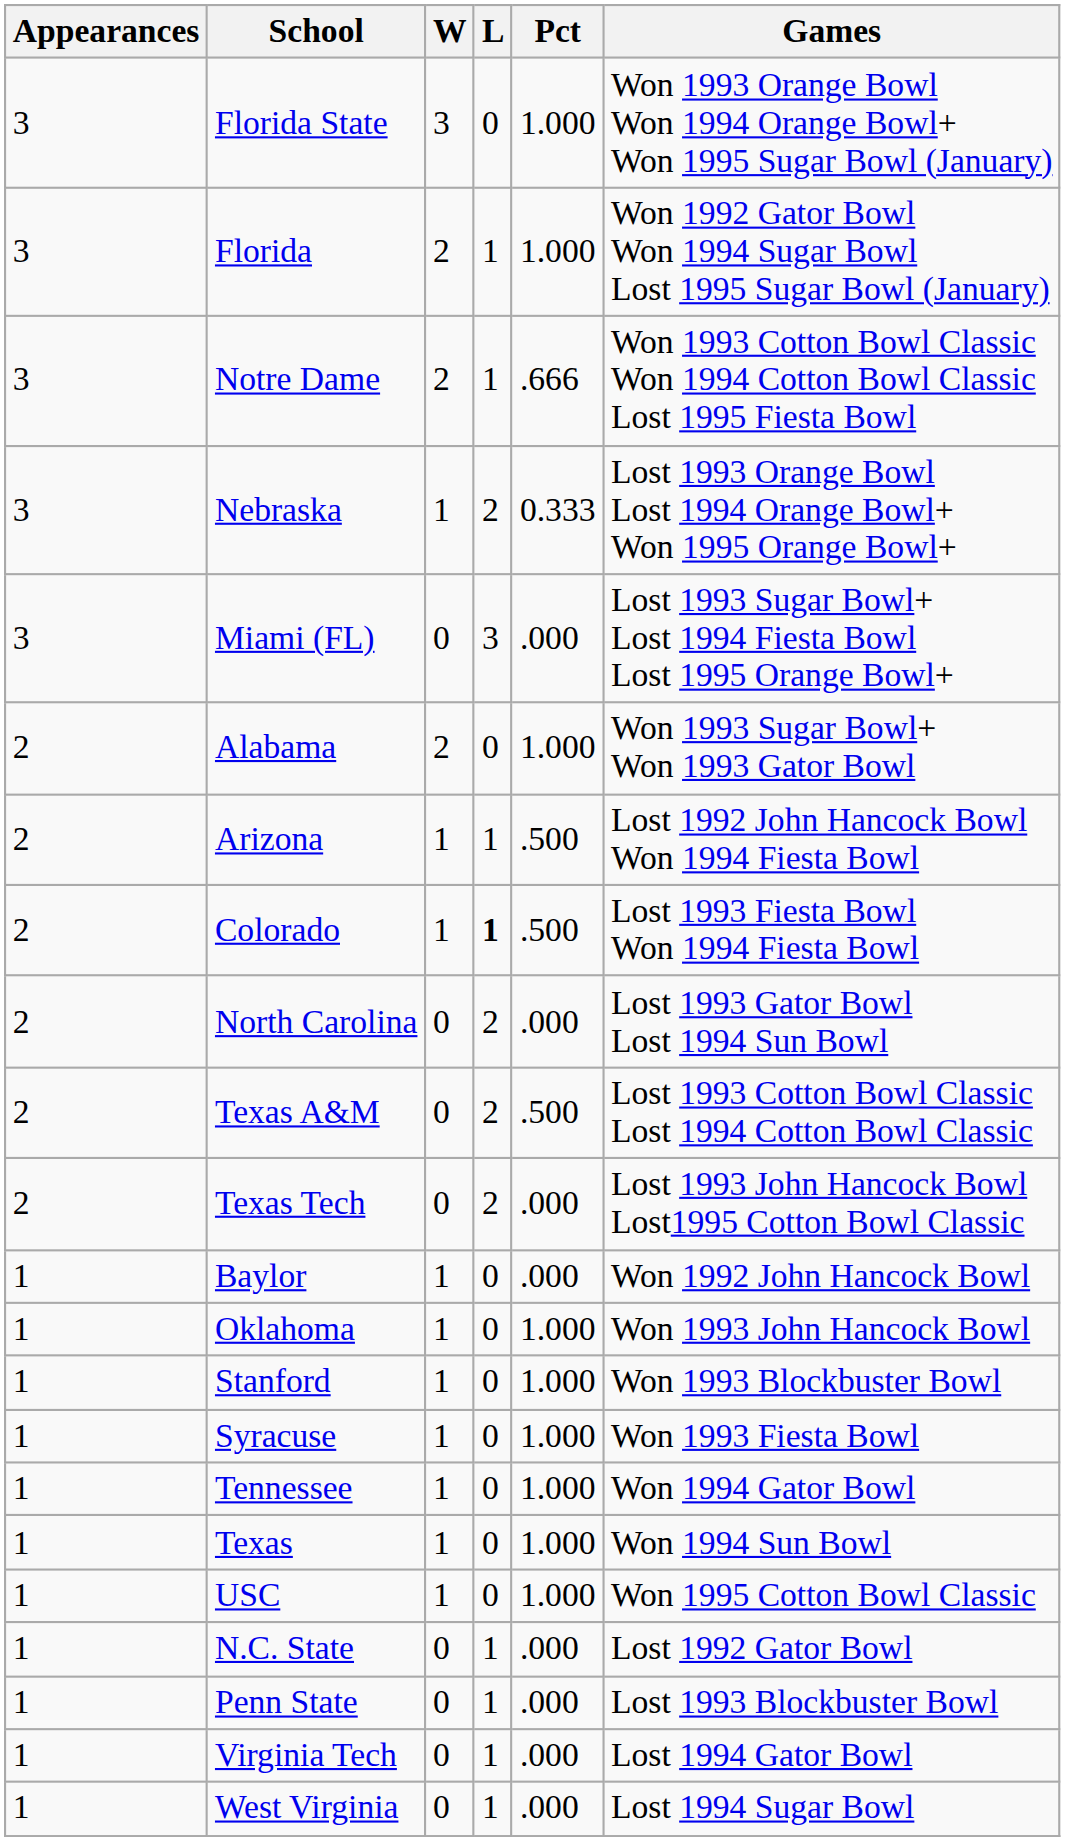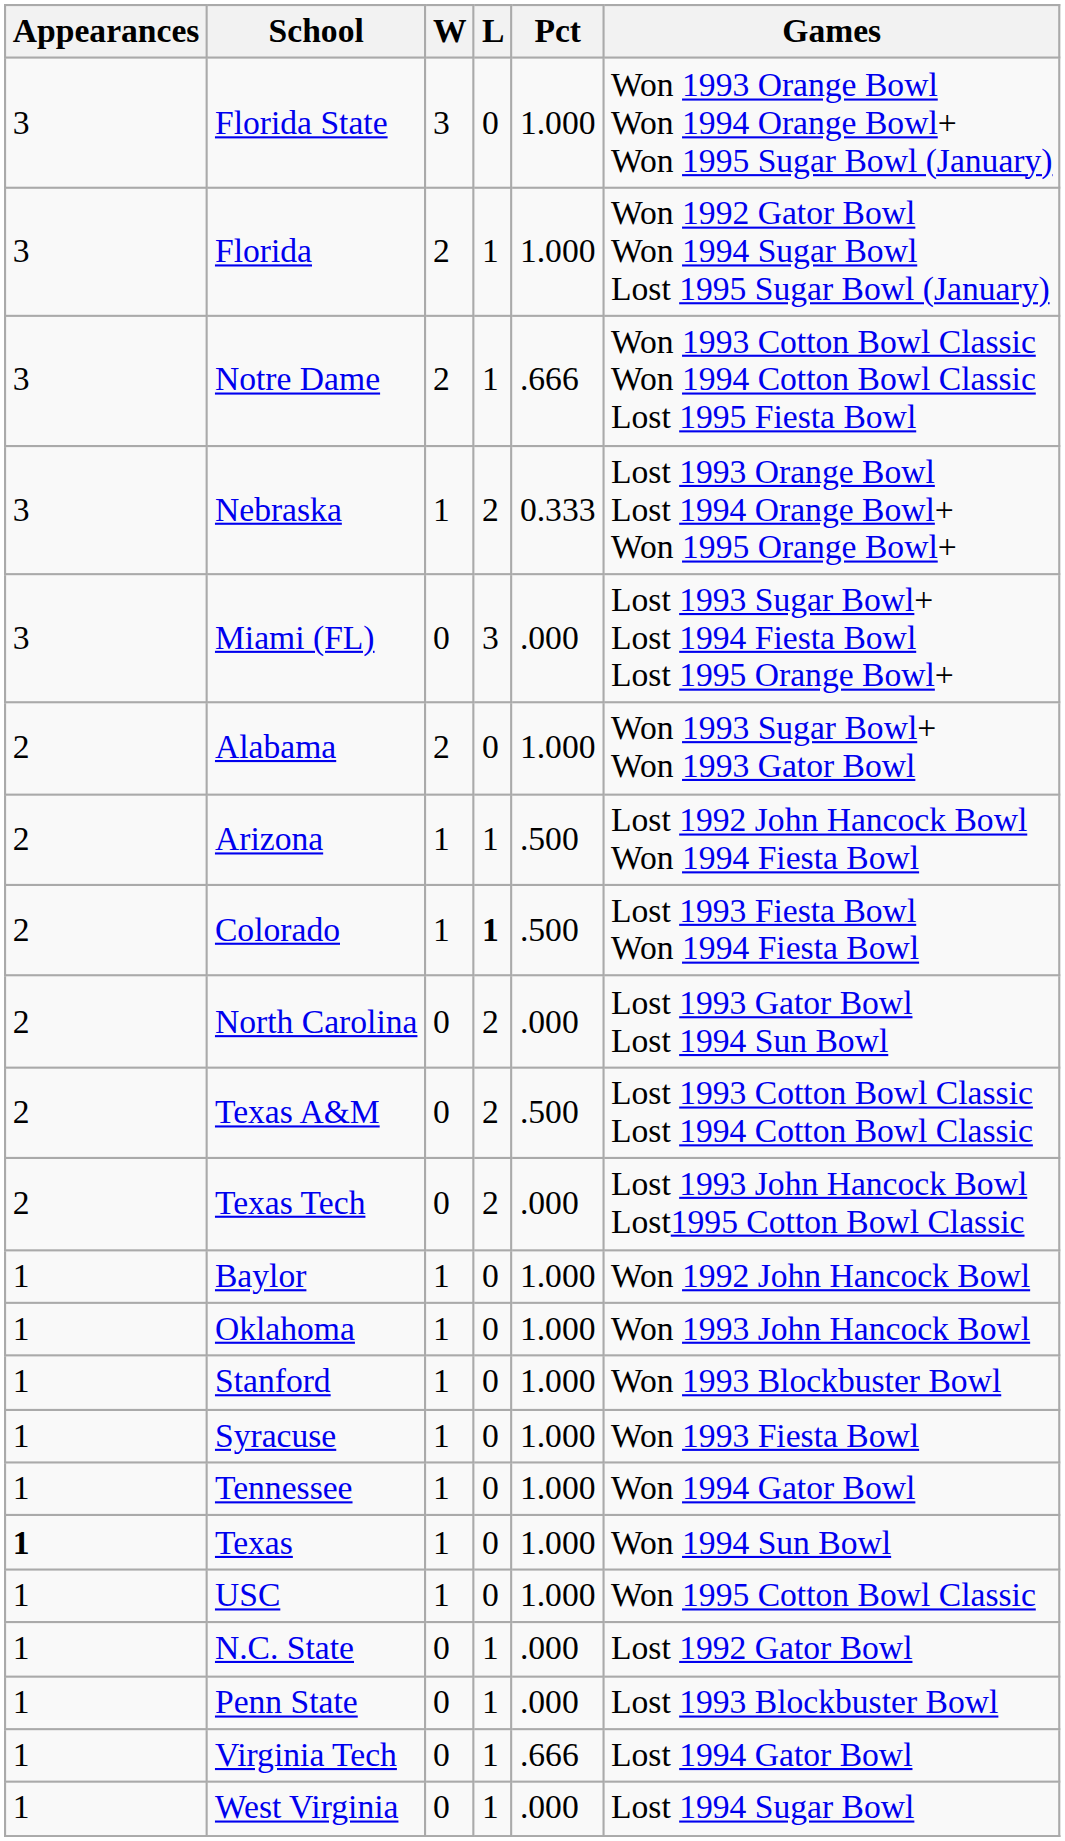 <table class="wikitable sortable">
 <tr>
 <th>Appearances</th>
 <th>School</th>
 <th>W</th>
 <th>L</th>
 <th>Pct</th>
 <th ! class="unsortable">Games</th>
 </tr>
 <tr>
 <td>3</td>
 <td><a href='#'>Florida State</a></td>
 <td>3</td>
 <td>0</td>
 <td>1.000</td>
 <td>Won <a href='#'>1993 Orange Bowl</a><br>Won <a href='#'>1994 Orange Bowl</a>+<br>Won <a href='#'>1995 Sugar Bowl (January)</a></td>
 </tr>
 <tr>
 <td>3</td>
 <td><a href='#'>Florida</a></td>
 <td>2</td>
 <td>1</td>
 <td>1.000</td>
 <td>Won <a href='#'>1992 Gator Bowl</a><br>Won <a href='#'>1994 Sugar Bowl</a><br>Lost <a href='#'>1995 Sugar Bowl (January)</a></td>
 </tr>
 <tr>
 <td>3</td>
 <td><a href='#'>Notre Dame</a></td>
 <td>2</td>
 <td>1</td>
 <td>.666</td>
 <td>Won <a href='#'>1993 Cotton Bowl Classic</a><br>Won <a href='#'>1994 Cotton Bowl Classic</a><br>Lost <a href='#'>1995 Fiesta Bowl</a></td>
 </tr>
 <tr>
 <td>3</td>
 <td><a href='#'>Nebraska</a></td>
 <td>1</td>
 <td>2</td>
 <td>0.333</td>
 <td>Lost <a href='#'>1993 Orange Bowl</a><br>Lost <a href='#'>1994 Orange Bowl</a>+<br>Won <a href='#'>1995 Orange Bowl</a>+</td>
 </tr>
 <tr>
 <td>3</td>
 <td><a href='#'>Miami (FL)</a></td>
 <td>0</td>
 <td>3</td>
 <td>.000</td>
 <td>Lost <a href='#'>1993 Sugar Bowl</a>+<br>Lost <a href='#'>1994 Fiesta Bowl</a><br>Lost <a href='#'>1995 Orange Bowl</a>+</td>
 </tr>
 <tr>
 <td>2</td>
 <td><a href='#'>Alabama</a></td>
 <td>2</td>
 <td>0</td>
 <td>1.000</td>
 <td>Won <a href='#'>1993 Sugar Bowl</a>+<br>Won <a href='#'>1993 Gator Bowl</a></td>
 </tr>
 <tr>
 <td>2</td>
 <td><a href='#'>Arizona</a></td>
 <td>1</td>
 <td>1</td>
 <td>.500</td>
 <td>Lost <a href='#'>1992 John Hancock Bowl</a><br>Won <a href='#'>1994 Fiesta Bowl</a></td>
 </tr>
 <tr>
 <td>2</td>
 <td><a href='#'>Colorado</a></td>
 <td>1</td>
 <td><strong>1</strong></td>
 <td>.500</td>
 <td>Lost <a href='#'>1993 Fiesta Bowl</a><br>Won <a href='#'>1994 Fiesta Bowl</a></td>
 </tr>
 <tr>
 <td>2</td>
 <td><a href='#'>North Carolina</a></td>
 <td>0</td>
 <td>2</td>
 <td>.000</td>
 <td>Lost <a href='#'>1993 Gator Bowl</a><br>Lost <a href='#'>1994 Sun Bowl</a></td>
 </tr>
 <tr>
 <td>2</td>
 <td><a href='#'>Texas A&M</a></td>
 <td>0</td>
 <td>2</td>
 <td>.500</td>
 <td>Lost <a href='#'>1993 Cotton Bowl Classic</a><br>Lost <a href='#'>1994 Cotton Bowl Classic</a></td>
 </tr>
 <tr>
 <td>2</td>
 <td><a href='#'>Texas Tech</a></td>
 <td>0</td>
 <td>2</td>
 <td>.000</td>
 <td>Lost <a href='#'>1993 John Hancock Bowl</a><br>Lost<a href='#'>1995 Cotton Bowl Classic</a></td>
 </tr>
 <tr>
 <td>1</td>
 <td><a href='#'>Baylor</a></td>
 <td>1</td>
 <td>0</td>
-<td>.000</td>
+<td>1.000</td>
 <td>Won <a href='#'>1992 John Hancock Bowl</a></td>
 </tr>
 <tr>
 <td>1</td>
 <td><a href='#'>Oklahoma</a></td>
 <td>1</td>
 <td>0</td>
 <td>1.000</td>
 <td>Won <a href='#'>1993 John Hancock Bowl</a></td>
 </tr>
 <tr>
 <td>1</td>
 <td><a href='#'>Stanford</a></td>
 <td>1</td>
 <td>0</td>
 <td>1.000</td>
 <td>Won <a href='#'>1993 Blockbuster Bowl</a></td>
 </tr>
 <tr>
 <td>1</td>
 <td><a href='#'>Syracuse</a></td>
 <td>1</td>
 <td>0</td>
 <td>1.000</td>
 <td>Won <a href='#'>1993 Fiesta Bowl</a></td>
 </tr>
 <tr>
 <td>1</td>
 <td><a href='#'>Tennessee</a></td>
 <td>1</td>
 <td>0</td>
 <td>1.000</td>
 <td>Won <a href='#'>1994 Gator Bowl</a></td>
 </tr>
 <tr>
-<td>1</td>
+<td><strong>1</strong></td>
 <td><a href='#'>Texas</a></td>
 <td>1</td>
 <td>0</td>
 <td>1.000</td>
 <td>Won <a href='#'>1994 Sun Bowl</a></td>
 </tr>
 <tr>
 <td>1</td>
 <td><a href='#'>USC</a></td>
 <td>1</td>
 <td>0</td>
 <td>1.000</td>
 <td>Won <a href='#'>1995 Cotton Bowl Classic</a></td>
 </tr>
 <tr>
 <td>1</td>
 <td><a href='#'>N.C. State</a></td>
 <td>0</td>
 <td>1</td>
 <td>.000</td>
 <td>Lost <a href='#'>1992 Gator Bowl</a></td>
 </tr>
 <tr>
 <td>1</td>
 <td><a href='#'>Penn State</a></td>
 <td>0</td>
 <td>1</td>
 <td>.000</td>
 <td>Lost <a href='#'>1993 Blockbuster Bowl</a></td>
 </tr>
 <tr>
 <td>1</td>
 <td><a href='#'>Virginia Tech</a></td>
 <td>0</td>
 <td>1</td>
-<td>.000</td>
+<td>.666</td>
 <td>Lost <a href='#'>1994 Gator Bowl</a></td>
 </tr>
 <tr>
 <td>1</td>
 <td><a href='#'>West Virginia</a></td>
 <td>0</td>
 <td>1</td>
 <td>.000</td>
 <td>Lost <a href='#'>1994 Sugar Bowl</a></td>
 </tr>
 <tr>
 </tr>
 </table>
